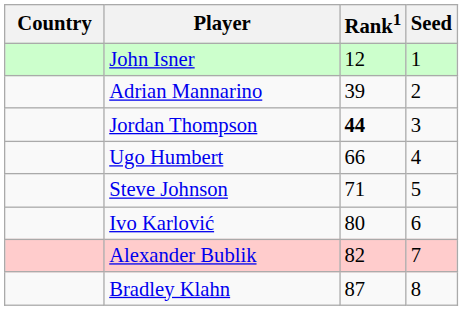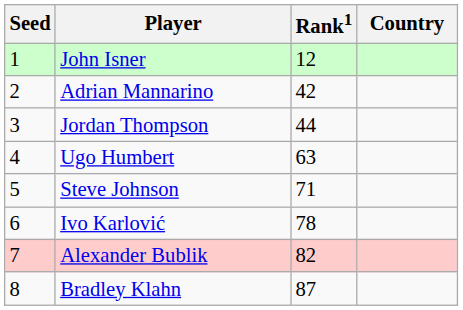 <table class="sortable wikitable">
 <tr>
-<th width=70>Country</th>
+<th>Seed</th>
 <th width=175>Player</th>
 <th>Rank<sup>1</sup></th>
-<th>Seed</th>
+<th width=70>Country</th>
 </tr>
 <tr bgcolor=#cfc>
-<td></td>
+<td>1</td>
 <td><a href='#'>John Isner</a></td>
 <td>12</td>
-<td>1</td>
+<td></td>
 </tr>
 <tr>
+<td>2</td>
+<td><a href='#'>Adrian Mannarino</a></td>
+<td>42</td>
 <td></td>
-<td><a href='#'>Adrian Mannarino</a></td>
-<td>39</td>
-<td>2</td>
 </tr>
 <tr>
+<td>3</td>
+<td><a href='#'>Jordan Thompson</a></td>
+<td>44</td>
 <td></td>
-<td><a href='#'>Jordan Thompson</a></td>
-<td><strong>44</strong></td>
-<td>3</td>
 </tr>
 <tr>
+<td>4</td>
+<td><a href='#'>Ugo Humbert</a></td>
+<td>63</td>
 <td></td>
-<td><a href='#'>Ugo Humbert</a></td>
-<td>66</td>
-<td>4</td>
 </tr>
 <tr>
-<td></td>
+<td>5</td>
 <td><a href='#'>Steve Johnson</a></td>
 <td>71</td>
-<td>5</td>
+<td></td>
 </tr>
 <tr>
+<td>6</td>
+<td><a href='#'>Ivo Karlović</a></td>
+<td>78</td>
 <td></td>
-<td><a href='#'>Ivo Karlović</a></td>
-<td>80</td>
-<td>6</td>
 </tr>
 <tr bgcolor=#fcc>
-<td></td>
+<td>7</td>
 <td><a href='#'>Alexander Bublik</a></td>
 <td>82</td>
-<td>7</td>
+<td></td>
 </tr>
 <tr>
-<td></td>
+<td>8</td>
 <td><a href='#'>Bradley Klahn</a></td>
 <td>87</td>
-<td>8</td>
+<td></td>
 </tr>
 </table>
